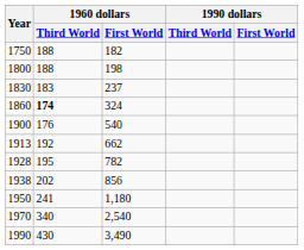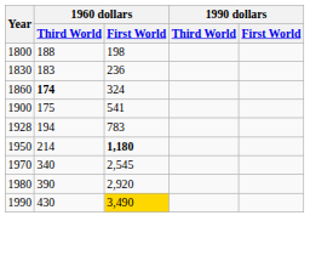 <table class="wikitable">
 <tr>
 <th rowspan="2">Year</th>
 <th colspan="2">1960 dollars</th>
 <th colspan="2">1990 dollars</th>
 </tr>
 <tr>
 <th><a href='#'>Third World</a></th>
 <th><a href='#'>First World</a></th>
 <th><a href='#'>Third World</a></th>
 <th><a href='#'>First World</a></th>
 </tr>
 <tr>
-<td>1750</td>
-<td>188</td>
-<td>182</td>
-<td></td>
-<td></td>
-</tr>
-<tr>
 <td>1800</td>
 <td>188</td>
 <td>198</td>
 <td></td>
 <td></td>
 </tr>
 <tr>
 <td>1830</td>
 <td>183</td>
-<td>237</td>
+<td>236</td>
 <td></td>
 <td></td>
 </tr>
 <tr>
 <td>1860</td>
 <td><strong>174</strong></td>
 <td>324</td>
 <td></td>
 <td></td>
 </tr>
 <tr>
 <td>1900</td>
-<td>176</td>
-<td>540</td>
-<td></td>
-<td></td>
-</tr>
-<tr>
-<td>1913</td>
-<td>192</td>
-<td>662</td>
+<td>175</td>
+<td>541</td>
 <td></td>
 <td></td>
 </tr>
 <tr>
 <td>1928</td>
-<td>195</td>
-<td>782</td>
-<td></td>
-<td></td>
-</tr>
-<tr>
-<td>1938</td>
-<td>202</td>
-<td>856</td>
+<td>194</td>
+<td>783</td>
 <td></td>
 <td></td>
 </tr>
 <tr>
 <td>1950</td>
-<td>241</td>
-<td>1,180</td>
+<td>214</td>
+<td><strong>1,180</strong></td>
 <td></td>
 <td></td>
 </tr>
 <tr>
 <td>1970</td>
 <td>340</td>
-<td>2,540</td>
+<td>2,545</td>
+<td></td>
+<td></td>
+</tr>
+<tr>
+<td>1980</td>
+<td>390</td>
+<td>2,920</td>
 <td></td>
 <td></td>
 </tr>
 <tr>
 <td>1990</td>
 <td>430</td>
-<td>3,490</td>
+<td style="background: gold;">3,490</td>
 <td></td>
 <td></td>
 </tr>
 </table>
